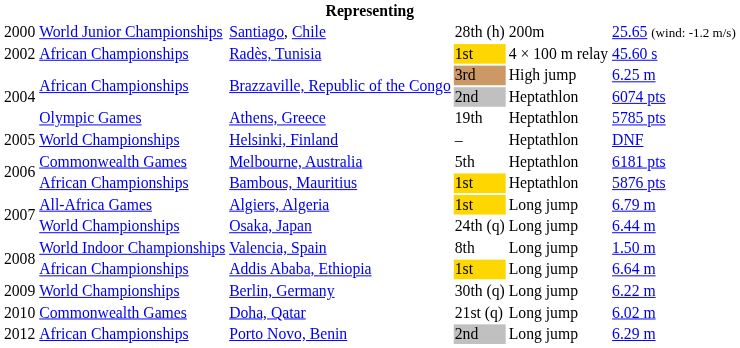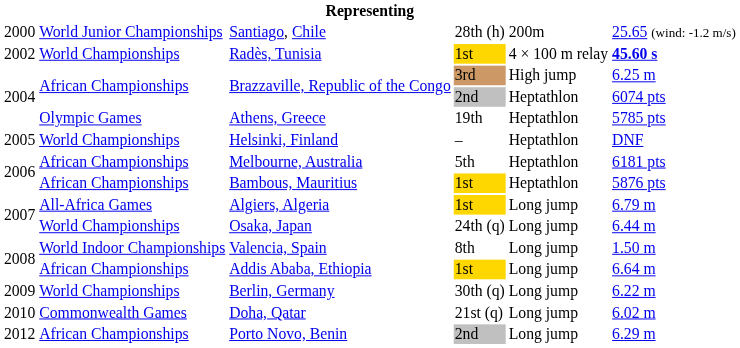 <table>
 <tr>
 <th colspan="6">Representing </th>
 </tr>
 <tr>
 <td>2000</td>
 <td><a href='#'>World Junior Championships</a></td>
 <td><a href='#'>Santiago</a>, <a href='#'>Chile</a></td>
 <td>28th (h)</td>
 <td>200m</td>
 <td><a href='#'>25.65</a> <small>(wind: -1.2 m/s)</small></td>
 </tr>
 <tr>
 <td>2002</td>
-<td><a href='#'>African Championships</a></td>
+<td><a href='#'>World Championships</a></td>
 <td><a href='#'>Radès, Tunisia</a></td>
 <td bgcolor=gold>1st</td>
 <td>4 × 100 m relay</td>
-<td><a href='#'>45.60 s</a></td>
+<td><strong><a href='#'>45.60 s</a></strong></td>
 </tr>
 <tr>
 <td rowspan=3>2004</td>
 <td rowspan=2><a href='#'>African Championships</a></td>
 <td rowspan=2><a href='#'>Brazzaville, Republic of the Congo</a></td>
 <td bgcolor=cc9966>3rd</td>
 <td>High jump</td>
 <td><a href='#'>6.25 m</a></td>
 </tr>
 <tr>
 <td bgcolor=silver>2nd</td>
 <td>Heptathlon</td>
 <td><a href='#'>6074 pts</a></td>
 </tr>
 <tr>
 <td><a href='#'>Olympic Games</a></td>
 <td><a href='#'>Athens, Greece</a></td>
 <td>19th</td>
 <td>Heptathlon</td>
 <td><a href='#'>5785 pts</a></td>
 </tr>
 <tr>
 <td>2005</td>
 <td><a href='#'>World Championships</a></td>
 <td><a href='#'>Helsinki, Finland</a></td>
 <td>–</td>
 <td>Heptathlon</td>
 <td><a href='#'>DNF</a></td>
 </tr>
 <tr>
 <td rowspan=2>2006</td>
-<td><a href='#'>Commonwealth Games</a></td>
+<td><a href='#'>African Championships</a></td>
 <td><a href='#'>Melbourne, Australia</a></td>
 <td>5th</td>
 <td>Heptathlon</td>
 <td><a href='#'>6181 pts</a></td>
 </tr>
 <tr>
 <td><a href='#'>African Championships</a></td>
 <td><a href='#'>Bambous, Mauritius</a></td>
 <td bgcolor=gold>1st</td>
 <td>Heptathlon</td>
 <td><a href='#'>5876 pts</a></td>
 </tr>
 <tr>
 <td rowspan=2>2007</td>
 <td><a href='#'>All-Africa Games</a></td>
 <td><a href='#'>Algiers, Algeria</a></td>
 <td bgcolor=gold>1st</td>
 <td>Long jump</td>
 <td><a href='#'>6.79 m</a></td>
 </tr>
 <tr>
 <td><a href='#'>World Championships</a></td>
 <td><a href='#'>Osaka, Japan</a></td>
 <td>24th (q)</td>
 <td>Long jump</td>
 <td><a href='#'>6.44 m</a></td>
 </tr>
 <tr>
 <td rowspan=2>2008</td>
 <td><a href='#'>World Indoor Championships</a></td>
 <td><a href='#'>Valencia, Spain</a></td>
 <td>8th</td>
 <td>Long jump</td>
 <td><a href='#'>1.50 m</a></td>
 </tr>
 <tr>
 <td><a href='#'>African Championships</a></td>
 <td><a href='#'>Addis Ababa, Ethiopia</a></td>
 <td bgcolor=gold>1st</td>
 <td>Long jump</td>
 <td><a href='#'>6.64 m</a></td>
 </tr>
 <tr>
 <td>2009</td>
 <td><a href='#'>World Championships</a></td>
 <td><a href='#'>Berlin, Germany</a></td>
 <td>30th (q)</td>
 <td>Long jump</td>
 <td><a href='#'>6.22 m</a></td>
 </tr>
 <tr>
 <td>2010</td>
 <td><a href='#'>Commonwealth Games</a></td>
 <td><a href='#'>Doha, Qatar</a></td>
 <td>21st (q)</td>
 <td>Long jump</td>
 <td><a href='#'>6.02 m</a></td>
 </tr>
 <tr>
 <td>2012</td>
 <td><a href='#'>African Championships</a></td>
 <td><a href='#'>Porto Novo, Benin</a></td>
 <td bgcolor=silver>2nd</td>
 <td>Long jump</td>
 <td><a href='#'>6.29 m</a></td>
 </tr>
 </table>
